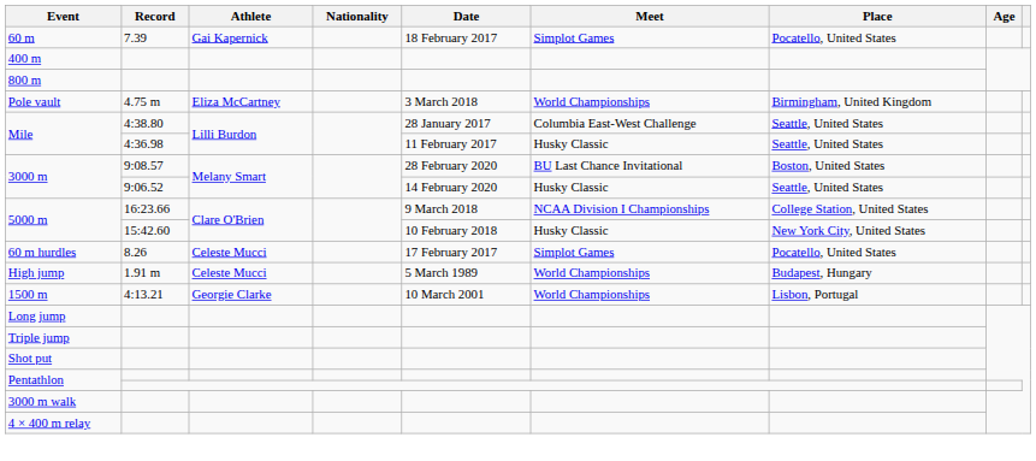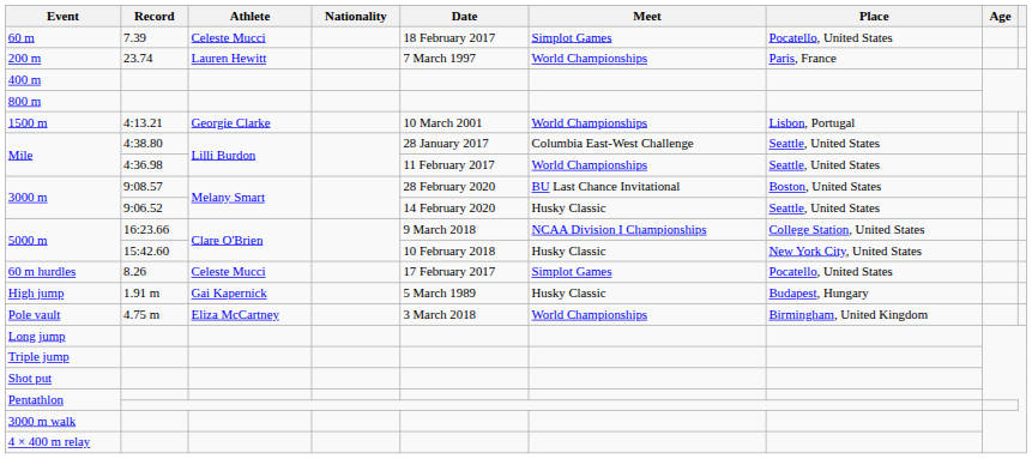 <table class="wikitable" style="font-size:95%; width: 95%;">
 <tr>
 <th>Event</th>
 <th>Record</th>
 <th>Athlete</th>
 <th>Nationality</th>
 <th>Date</th>
 <th>Meet</th>
 <th>Place</th>
 <th>Age</th>
 <th></th>
 </tr>
 <tr>
 <td><a href='#'>60 m</a></td>
 <td>7.39</td>
-<td><a href='#'>Gai Kapernick</a></td>
+<td><a href='#'>Celeste Mucci</a></td>
 <td></td>
 <td>18 February 2017</td>
 <td><a href='#'>Simplot Games</a></td>
 <td><a href='#'>Pocatello</a>, United States</td>
+<td></td>
+<td></td>
+</tr>
+<tr>
+<td><a href='#'>200 m</a></td>
+<td>23.74</td>
+<td><a href='#'>Lauren Hewitt</a></td>
+<td></td>
+<td>7 March 1997</td>
+<td><a href='#'>World Championships</a></td>
+<td><a href='#'>Paris</a>, France</td>
 <td></td>
 <td></td>
 </tr>
 <tr>
 <td><a href='#'>400 m</a></td>
 <td></td>
 <td></td>
 <td></td>
 <td></td>
 <td></td>
 <td></td>
 </tr>
 <tr>
 <td><a href='#'>800 m</a></td>
 <td></td>
 <td></td>
 <td></td>
 <td></td>
 <td></td>
 <td></td>
 </tr>
 <tr>
-<td><a href='#'>Pole vault</a></td>
-<td>4.75 m</td>
-<td><a href='#'>Eliza McCartney</a></td>
+<td><a href='#'>1500 m</a></td>
+<td>4:13.21</td>
+<td><a href='#'>Georgie Clarke</a></td>
 <td></td>
-<td>3 March 2018</td>
+<td>10 March 2001</td>
 <td><a href='#'>World Championships</a></td>
-<td><a href='#'>Birmingham</a>, United Kingdom</td>
+<td><a href='#'>Lisbon</a>, Portugal</td>
 <td></td>
 <td></td>
 </tr>
 <tr>
 <td rowspan=2><a href='#'>Mile</a></td>
 <td>4:38.80</td>
 <td rowspan=2><a href='#'>Lilli Burdon</a></td>
 <td rowspan=2></td>
 <td>28 January 2017</td>
 <td>Columbia East-West Challenge</td>
 <td><a href='#'>Seattle</a>, United States</td>
 <td></td>
 <td></td>
 </tr>
 <tr>
 <td>4:36.98 </td>
 <td>11 February 2017</td>
-<td>Husky Classic</td>
+<td><a href='#'>World Championships</a></td>
 <td><a href='#'>Seattle</a>, United States</td>
 <td></td>
 <td></td>
 </tr>
 <tr>
 <td rowspan=2><a href='#'>3000 m</a></td>
 <td>9:08.57</td>
 <td rowspan=2><a href='#'>Melany Smart</a></td>
 <td rowspan=2></td>
 <td>28 February 2020</td>
 <td><a href='#'>BU</a> Last Chance Invitational</td>
 <td><a href='#'>Boston</a>, United States</td>
 <td></td>
 <td></td>
 </tr>
 <tr>
 <td>9:06.52 </td>
 <td>14 February 2020</td>
 <td>Husky Classic</td>
 <td><a href='#'>Seattle</a>, United States</td>
 <td></td>
 <td></td>
 </tr>
 <tr>
 <td rowspan=2><a href='#'>5000 m</a></td>
 <td>16:23.66</td>
 <td rowspan=2><a href='#'>Clare O'Brien</a></td>
 <td rowspan=2></td>
 <td>9 March 2018</td>
 <td><a href='#'>NCAA Division I Championships</a></td>
 <td><a href='#'>College Station</a>, United States</td>
 <td></td>
 <td></td>
 </tr>
 <tr>
 <td>15:42.60 </td>
 <td>10 February 2018</td>
 <td>Husky Classic</td>
 <td><a href='#'>New York City</a>, United States</td>
 <td></td>
 <td></td>
 </tr>
 <tr>
 <td><a href='#'>60 m hurdles</a></td>
 <td>8.26</td>
 <td><a href='#'>Celeste Mucci</a></td>
 <td></td>
 <td>17 February 2017</td>
 <td><a href='#'>Simplot Games</a></td>
 <td><a href='#'>Pocatello</a>, United States</td>
 <td></td>
 <td></td>
 </tr>
 <tr>
 <td><a href='#'>High jump</a></td>
 <td>1.91 m</td>
-<td><a href='#'>Celeste Mucci</a></td>
+<td><a href='#'>Gai Kapernick</a></td>
 <td></td>
 <td>5 March 1989</td>
-<td><a href='#'>World Championships</a></td>
+<td>Husky Classic</td>
 <td><a href='#'>Budapest</a>, Hungary</td>
 <td></td>
 <td></td>
 </tr>
 <tr>
-<td><a href='#'>1500 m</a></td>
-<td>4:13.21</td>
-<td><a href='#'>Georgie Clarke</a></td>
+<td><a href='#'>Pole vault</a></td>
+<td>4.75 m</td>
+<td><a href='#'>Eliza McCartney</a></td>
 <td></td>
-<td>10 March 2001</td>
+<td>3 March 2018</td>
 <td><a href='#'>World Championships</a></td>
-<td><a href='#'>Lisbon</a>, Portugal</td>
+<td><a href='#'>Birmingham</a>, United Kingdom</td>
 <td></td>
 <td></td>
 </tr>
 <tr>
 <td><a href='#'>Long jump</a></td>
 <td></td>
 <td></td>
 <td></td>
 <td></td>
 <td></td>
 <td></td>
 </tr>
 <tr>
 <td><a href='#'>Triple jump</a></td>
 <td></td>
 <td></td>
 <td></td>
 <td></td>
 <td></td>
 <td></td>
 </tr>
 <tr>
 <td><a href='#'>Shot put</a></td>
 <td></td>
 <td></td>
 <td></td>
 <td></td>
 <td></td>
 <td></td>
 </tr>
 <tr>
 <td rowspan=2><a href='#'>Pentathlon</a></td>
 <td></td>
 <td></td>
 <td></td>
 <td></td>
 <td></td>
 <td></td>
 </tr>
 <tr>
 <td colspan=6></td>
 <td></td>
 </tr>
 <tr>
 <td><a href='#'>3000 m walk</a></td>
 <td></td>
 <td></td>
 <td></td>
 <td></td>
 <td></td>
 <td></td>
 </tr>
 <tr>
 <td><a href='#'>4 × 400 m relay</a></td>
 <td></td>
 <td></td>
 <td></td>
 <td></td>
 <td></td>
 <td></td>
 </tr>
 </table>
